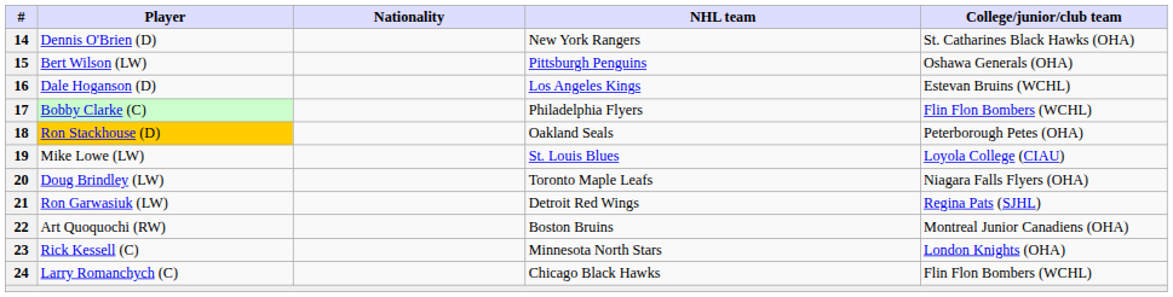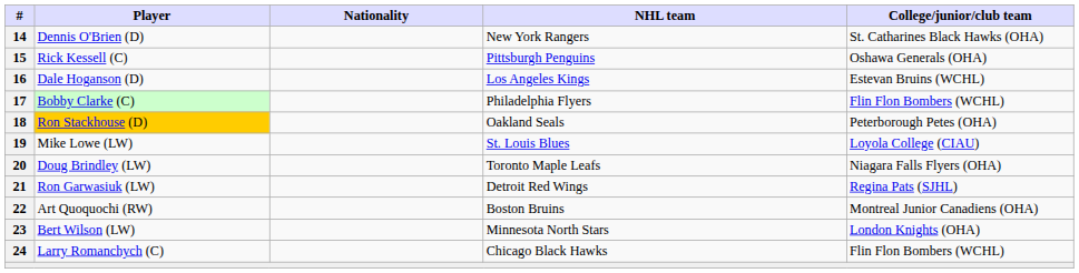 <table class="wikitable" style="width: 100%">
 <tr>
 <th style="background:#ddf; width:2.75%;">#</th>
 <th style="background:#ddf; width:22.0%;">Player</th>
 <th style="background:#ddf; width:20.0%;">Nationality</th>
 <th style="background:#ddf; width:34.0%;">NHL team</th>
 <th style="background:#ddf; width:100.0%;">College/junior/club team</th>
 </tr>
 <tr>
 <th>14</th>
 <td><a href='#'>Dennis O'Brien</a> (D)</td>
 <td></td>
 <td>New York Rangers</td>
 <td>St. Catharines Black Hawks (OHA)</td>
 </tr>
 <tr>
 <th>15</th>
-<td><a href='#'>Bert Wilson</a> (LW)</td>
+<td><a href='#'>Rick Kessell</a> (C)</td>
 <td></td>
 <td><a href='#'>Pittsburgh Penguins</a></td>
 <td>Oshawa Generals (OHA)</td>
 </tr>
 <tr>
 <th>16</th>
 <td><a href='#'>Dale Hoganson</a> (D)</td>
 <td></td>
 <td><a href='#'>Los Angeles Kings</a></td>
 <td>Estevan Bruins (WCHL)</td>
 </tr>
 <tr>
 <th>17</th>
 <td bgcolor="#CCFFCC"><a href='#'>Bobby Clarke</a> (C)</td>
 <td></td>
 <td>Philadelphia Flyers</td>
 <td><a href='#'>Flin Flon Bombers</a> (WCHL)</td>
 </tr>
 <tr>
 <th>18</th>
 <td bgcolor="#FFCC00"><a href='#'>Ron Stackhouse</a> (D)</td>
 <td></td>
 <td>Oakland Seals</td>
 <td>Peterborough Petes (OHA)</td>
 </tr>
 <tr>
 <th>19</th>
 <td>Mike Lowe (LW)</td>
 <td></td>
 <td><a href='#'>St. Louis Blues</a></td>
 <td><a href='#'>Loyola College</a> (<a href='#'>CIAU</a>)</td>
 </tr>
 <tr>
 <th>20</th>
 <td><a href='#'>Doug Brindley</a> (LW)</td>
 <td></td>
 <td>Toronto Maple Leafs</td>
 <td>Niagara Falls Flyers (OHA)</td>
 </tr>
 <tr>
 <th>21</th>
 <td><a href='#'>Ron Garwasiuk</a> (LW)</td>
 <td></td>
 <td>Detroit Red Wings</td>
 <td><a href='#'>Regina Pats</a> (<a href='#'>SJHL</a>)</td>
 </tr>
 <tr>
 <th>22</th>
 <td>Art Quoquochi (RW)</td>
 <td></td>
 <td>Boston Bruins</td>
 <td>Montreal Junior Canadiens (OHA)</td>
 </tr>
 <tr>
 <th>23</th>
-<td><a href='#'>Rick Kessell</a> (C)</td>
+<td><a href='#'>Bert Wilson</a> (LW)</td>
 <td></td>
 <td>Minnesota North Stars</td>
 <td><a href='#'>London Knights</a> (OHA)</td>
 </tr>
 <tr>
 <th>24</th>
 <td><a href='#'>Larry Romanchych</a> (C)</td>
 <td></td>
 <td>Chicago Black Hawks</td>
 <td>Flin Flon Bombers (WCHL)</td>
 </tr>
 <tr>
 <td align=center colspan="6" bgcolor="#efefef"></td>
 </tr>
 </table>
